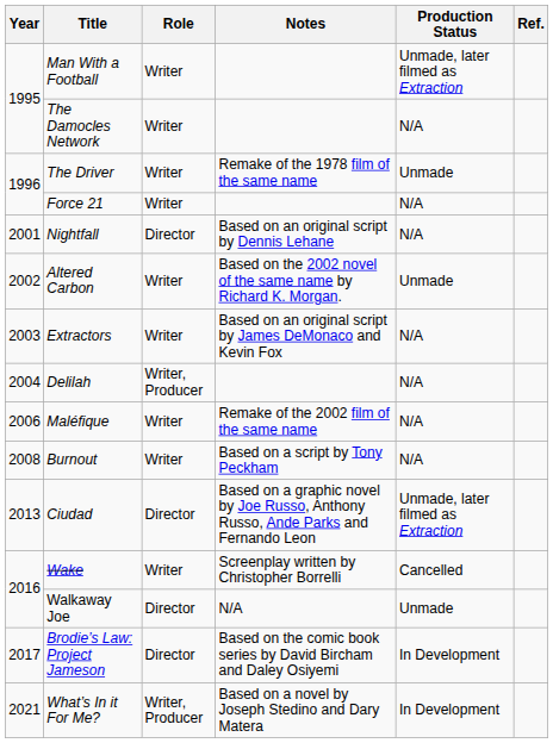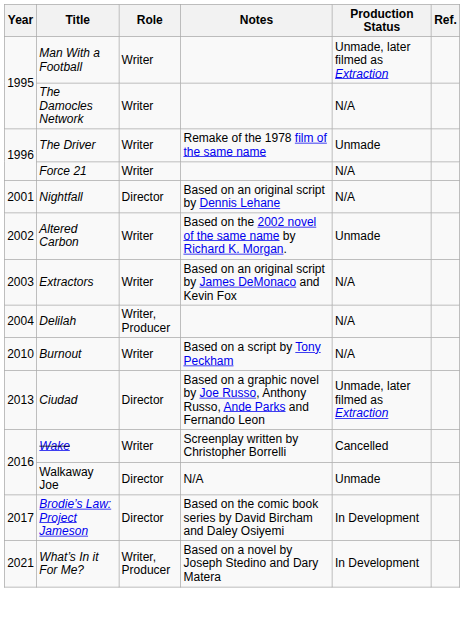 <table class="wikitable">
 <tr>
 <th>Year</th>
 <th>Title</th>
 <th>Role</th>
 <th>Notes</th>
 <th>Production Status</th>
 <th>Ref.</th>
 </tr>
 <tr>
 <td rowspan=2>1995</td>
 <td><em>Man With a Football</em></td>
 <td>Writer</td>
 <td></td>
 <td>Unmade, later filmed as <a href='#'><em>Extraction</em></a></td>
 <td></td>
 </tr>
 <tr>
 <td><em>The Damocles Network</em></td>
 <td>Writer</td>
 <td></td>
 <td>N/A</td>
 <td></td>
 </tr>
 <tr>
 <td rowspan=2>1996</td>
 <td><em>The Driver</em></td>
 <td>Writer</td>
 <td>Remake of the 1978 <a href='#'>film of the same name</a></td>
 <td>Unmade</td>
 <td></td>
 </tr>
 <tr>
 <td><em>Force 21</em></td>
 <td>Writer</td>
 <td></td>
 <td>N/A</td>
 <td></td>
 </tr>
 <tr>
 <td>2001</td>
 <td><em>Nightfall</em></td>
 <td>Director</td>
 <td>Based on an original script by <a href='#'>Dennis Lehane</a></td>
 <td>N/A</td>
 <td></td>
 </tr>
 <tr>
 <td>2002</td>
 <td><em>Altered Carbon</em></td>
 <td>Writer</td>
 <td>Based on the <a href='#'>2002 novel of the same name</a> by <a href='#'>Richard K. Morgan</a>.</td>
 <td>Unmade</td>
 <td></td>
 </tr>
 <tr>
 <td>2003</td>
 <td><em>Extractors</em></td>
 <td>Writer</td>
 <td>Based on an original script by <a href='#'>James DeMonaco</a> and Kevin Fox</td>
 <td>N/A</td>
 <td></td>
 </tr>
 <tr>
 <td>2004</td>
 <td><em>Delilah</em></td>
 <td>Writer, Producer</td>
 <td></td>
 <td>N/A</td>
 <td></td>
 </tr>
 <tr>
-<td>2006</td>
-<td><em>Maléfique</em></td>
-<td>Writer</td>
-<td>Remake of the 2002 <a href='#'>film of the same name</a></td>
-<td>N/A</td>
-<td></td>
-</tr>
-<tr>
-<td>2008</td>
+<td>2010</td>
 <td><em>Burnout</em></td>
 <td>Writer</td>
 <td>Based on a script by <a href='#'>Tony Peckham</a></td>
 <td>N/A</td>
 <td></td>
 </tr>
 <tr>
 <td>2013</td>
 <td><em>Ciudad</em></td>
 <td>Director</td>
 <td>Based on a graphic novel by <a href='#'>Joe Russo</a>, Anthony Russo, <a href='#'>Ande Parks</a> and Fernando Leon</td>
 <td>Unmade, later filmed as <a href='#'><em>Extraction</em></a></td>
 <td></td>
 </tr>
 <tr>
 <td rowspan=2>2016</td>
 <td><s><a href='#'><em>Wake</em></a></s></td>
 <td>Writer</td>
 <td>Screenplay written by Christopher Borrelli</td>
 <td>Cancelled</td>
 <td></td>
 </tr>
 <tr>
 <td>Walkaway Joe</td>
 <td>Director</td>
 <td>N/A</td>
 <td>Unmade</td>
 <td></td>
 </tr>
 <tr>
 <td>2017</td>
 <td><a href='#'><em>Brodie’s Law: Project Jameson</em></a></td>
 <td>Director</td>
 <td>Based on the comic book series by David Bircham and Daley Osiyemi</td>
 <td>In Development</td>
 <td></td>
 </tr>
 <tr>
 <td>2021</td>
 <td><em>What’s In it For Me?</em></td>
 <td>Writer, Producer</td>
 <td>Based on a novel by Joseph Stedino and Dary Matera</td>
 <td>In Development</td>
 <td></td>
 </tr>
 </table>
